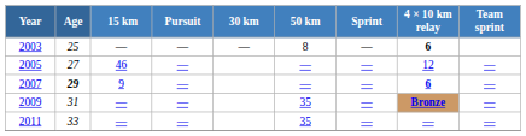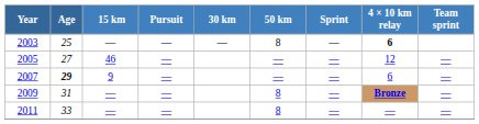 <table class="wikitable" style="font-size:95%; text-align:center; border:grey solid 1px; border-collapse:collapse; background:#ffffff;">
 <tr>
 <th style="background-color:#369; color:white; width:60px;"> Year </th>
 <th style="background-color:#369; color:white; width:40px;"> Age </th>
 <th style="background-color:#4180be; color:white; width:75px;"> 15 km</th>
 <th style="background-color:#4180be; color:white; width:75px;"> Pursuit </th>
 <th style="background-color:#4180be; color:white; width:75px;"> 30 km </th>
 <th style="background-color:#4180be; color:white; width:75px;"> 50 km </th>
 <th style="background-color:#4180be; color:white; width:75px;"> Sprint </th>
 <th style="background-color:#4180be; color:white; width:75px;"> 4 × 10 km <br> relay </th>
 <th style="background-color:#4180be; color:white; width:75px;"> Team <br> sprint </th>
 </tr>
 <tr>
 <td><a href='#'>2003</a></td>
 <td><em>25</em></td>
 <td>—</td>
 <td>—</td>
 <td>—</td>
 <td>8</td>
 <td>—</td>
 <td><strong>6</strong></td>
 <td></td>
 </tr>
 <tr>
 <td><a href='#'>2005</a></td>
 <td><em>27</em></td>
 <td><a href='#'>46</a></td>
 <td><a href='#'>—</a></td>
 <td></td>
 <td><a href='#'>—</a></td>
 <td><a href='#'>—</a></td>
 <td><a href='#'>12</a></td>
 <td><a href='#'>—</a></td>
 </tr>
 <tr>
 <td><a href='#'>2007</a></td>
 <td><strong><em>29</em></strong></td>
 <td><a href='#'>9</a></td>
 <td><a href='#'>—</a></td>
 <td></td>
 <td><a href='#'>—</a></td>
 <td><a href='#'>—</a></td>
-<td><strong><a href='#'>6</a></strong></td>
+<td><a href='#'>6</a></td>
 <td><a href='#'>—</a></td>
 </tr>
 <tr>
 <td><a href='#'>2009</a></td>
 <td><em>31</em></td>
 <td><a href='#'>—</a></td>
 <td><a href='#'>—</a></td>
 <td></td>
-<td><a href='#'>35</a></td>
+<td><a href='#'>8</a></td>
 <td><a href='#'>—</a></td>
 <td bgcolor="cc9966"><a href='#'><strong>Bronze</strong></a></td>
 <td><a href='#'>—</a></td>
 </tr>
 <tr>
 <td><a href='#'>2011</a></td>
 <td><em>33</em></td>
 <td><a href='#'>—</a></td>
 <td><a href='#'>—</a></td>
 <td></td>
-<td><a href='#'>35</a></td>
+<td><a href='#'>8</a></td>
 <td><a href='#'>—</a></td>
 <td><a href='#'>—</a></td>
 <td><a href='#'>—</a></td>
 </tr>
 <tr>
 </tr>
 </table>
